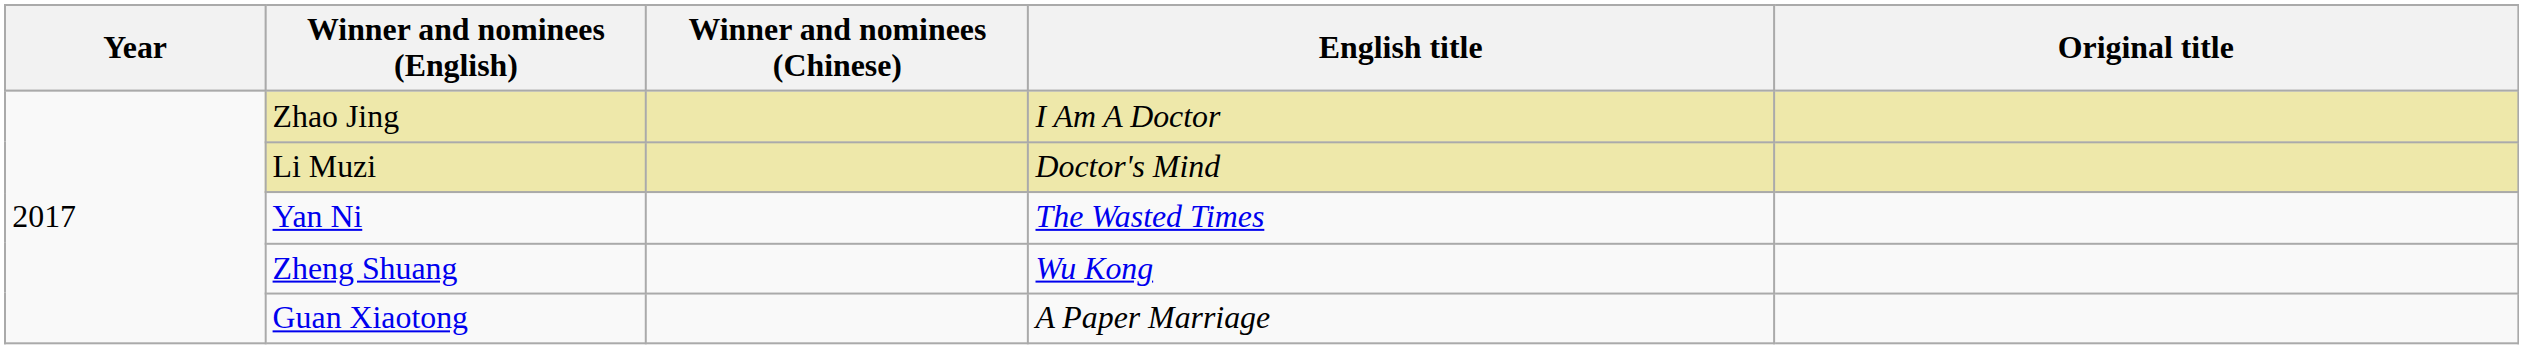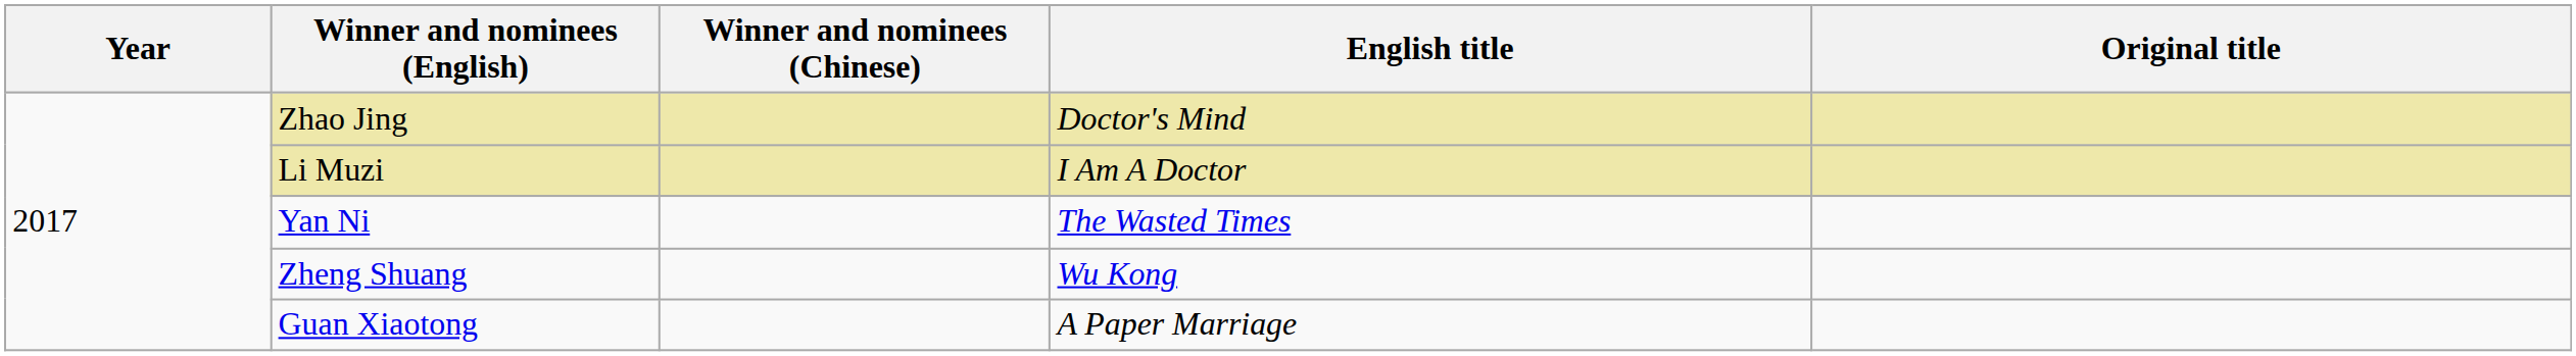 <table class="wikitable" style="width:100%;">
 <tr style="background:#bebebe">
 <th width="100"><strong>Year</strong></th>
 <th width="150"><strong>Winner and nominees<br>(English)</strong></th>
 <th width="150"><strong>Winner and nominees<br>(Chinese)</strong></th>
 <th width="300"><strong>English title</strong></th>
 <th width="300"><strong>Original title</strong></th>
 </tr>
 <tr>
 <td rowspan="5">2017</td>
 <td style="background:#EEE8AA;">Zhao Jing</td>
 <td style="background:#EEE8AA;"></td>
-<td style="background:#EEE8AA;"><em>I Am A Doctor</em></td>
+<td style="background:#EEE8AA;"><em>Doctor's Mind</em></td>
 <td style="background:#EEE8AA;"></td>
 </tr>
 <tr>
 <td style="background:#EEE8AA;">Li Muzi</td>
 <td style="background:#EEE8AA;"></td>
-<td style="background:#EEE8AA;"><em>Doctor's Mind</em></td>
+<td style="background:#EEE8AA;"><em>I Am A Doctor</em></td>
 <td style="background:#EEE8AA;"></td>
 </tr>
 <tr>
 <td><a href='#'>Yan Ni</a></td>
 <td></td>
 <td><em><a href='#'>The Wasted Times</a></em></td>
 <td></td>
 </tr>
 <tr>
 <td><a href='#'>Zheng Shuang</a></td>
 <td></td>
 <td><em><a href='#'>Wu Kong</a></em></td>
 <td></td>
 </tr>
 <tr>
 <td><a href='#'>Guan Xiaotong</a></td>
 <td></td>
 <td><em>A Paper Marriage</em></td>
 <td></td>
 </tr>
 </table>
